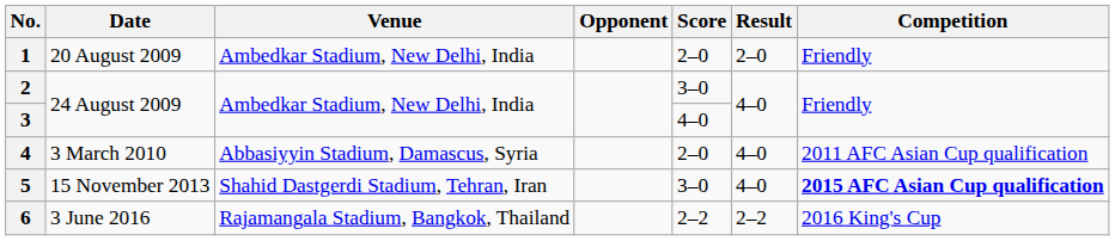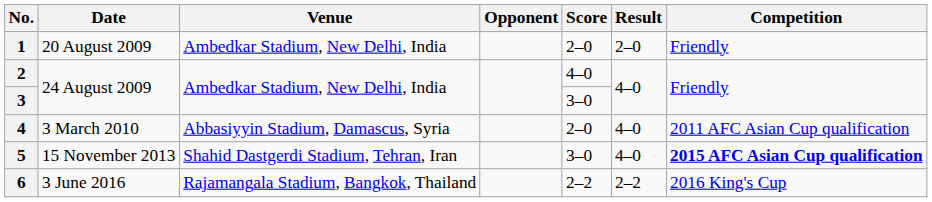 <table class="wikitable sortable plainrowheaders">
 <tr>
 <th scope=col>No.</th>
 <th scope=col data-sort-type=date>Date</th>
 <th scope=col>Venue</th>
 <th scope=col>Opponent</th>
 <th scope=col>Score</th>
 <th scope=col>Result</th>
 <th scope=col>Competition</th>
 </tr>
 <tr>
 <th scope=row>1</th>
 <td>20 August 2009</td>
 <td><a href='#'>Ambedkar Stadium</a>, <a href='#'>New Delhi</a>, India</td>
 <td></td>
 <td>2–0</td>
 <td>2–0</td>
 <td><a href='#'>Friendly</a></td>
 </tr>
 <tr>
 <th scope=row>2</th>
 <td rowspan=2>24 August 2009</td>
 <td rowspan=2><a href='#'>Ambedkar Stadium</a>, <a href='#'>New Delhi</a>, India</td>
 <td rowspan=2></td>
-<td>3–0</td>
+<td>4–0</td>
 <td rowspan=2>4–0</td>
 <td rowspan=2><a href='#'>Friendly</a></td>
 </tr>
 <tr>
 <th scope=row>3</th>
-<td>4–0</td>
+<td>3–0</td>
 </tr>
 <tr>
 <th scope=row>4</th>
 <td>3 March 2010</td>
 <td><a href='#'>Abbasiyyin Stadium</a>, <a href='#'>Damascus</a>, Syria</td>
 <td></td>
 <td>2–0</td>
 <td>4–0</td>
 <td><a href='#'>2011 AFC Asian Cup qualification</a></td>
 </tr>
 <tr>
 <th scope=row>5</th>
 <td>15 November 2013</td>
 <td><a href='#'>Shahid Dastgerdi Stadium</a>, <a href='#'>Tehran</a>, Iran</td>
 <td></td>
 <td>3–0</td>
 <td>4–0</td>
 <td><strong><a href='#'>2015 AFC Asian Cup qualification</a></strong></td>
 </tr>
 <tr>
 <th scope=row>6</th>
 <td>3 June 2016</td>
 <td><a href='#'>Rajamangala Stadium</a>, <a href='#'>Bangkok</a>, Thailand</td>
 <td></td>
 <td>2–2</td>
 <td>2–2 </td>
 <td><a href='#'>2016 King's Cup</a></td>
 </tr>
 </table>
